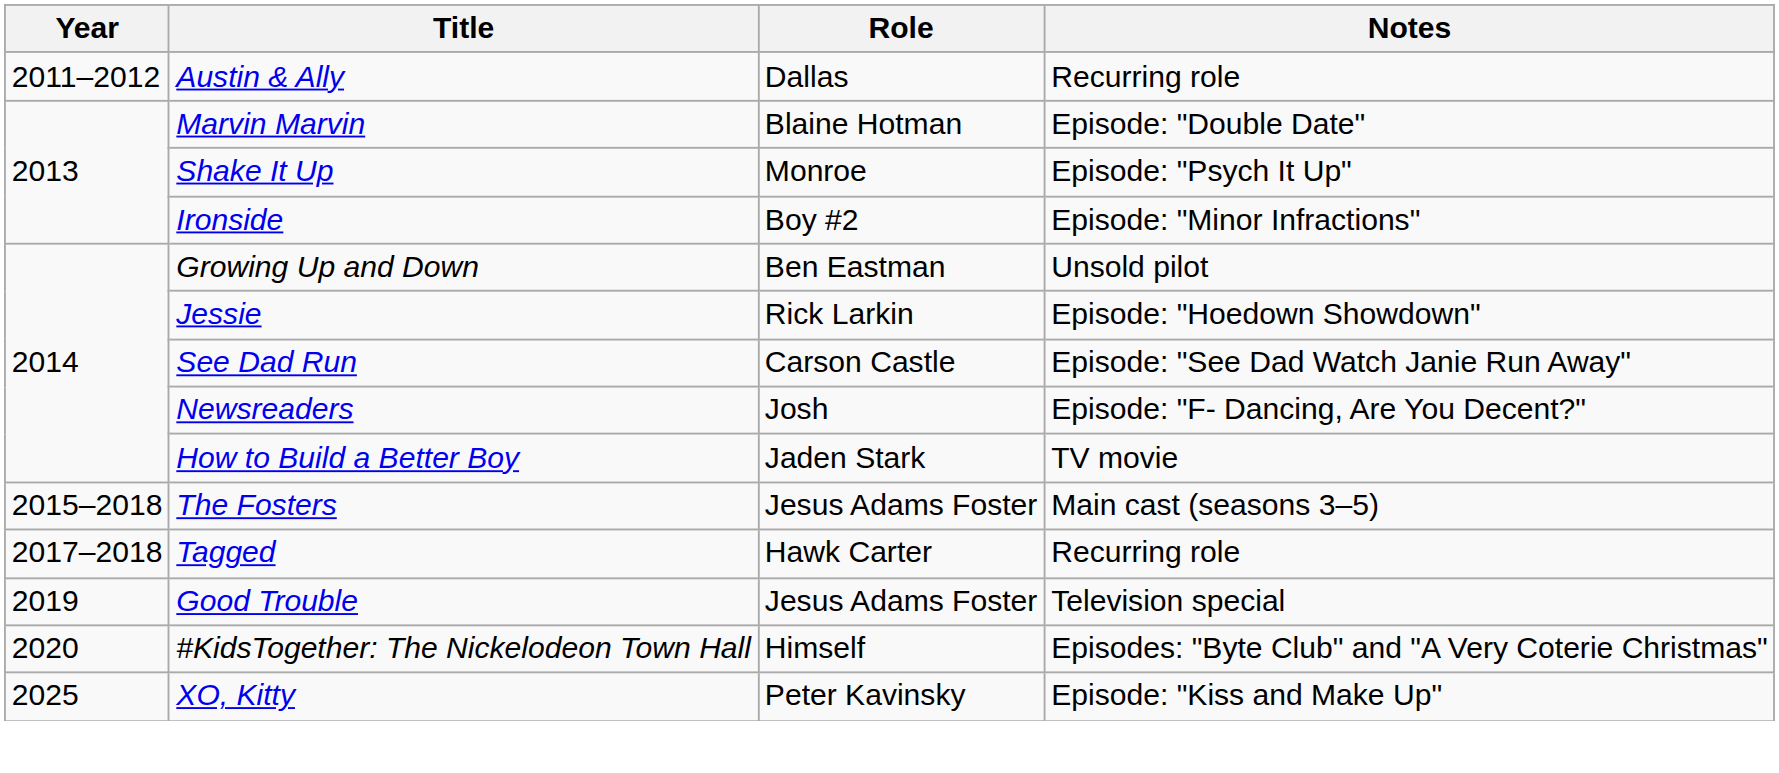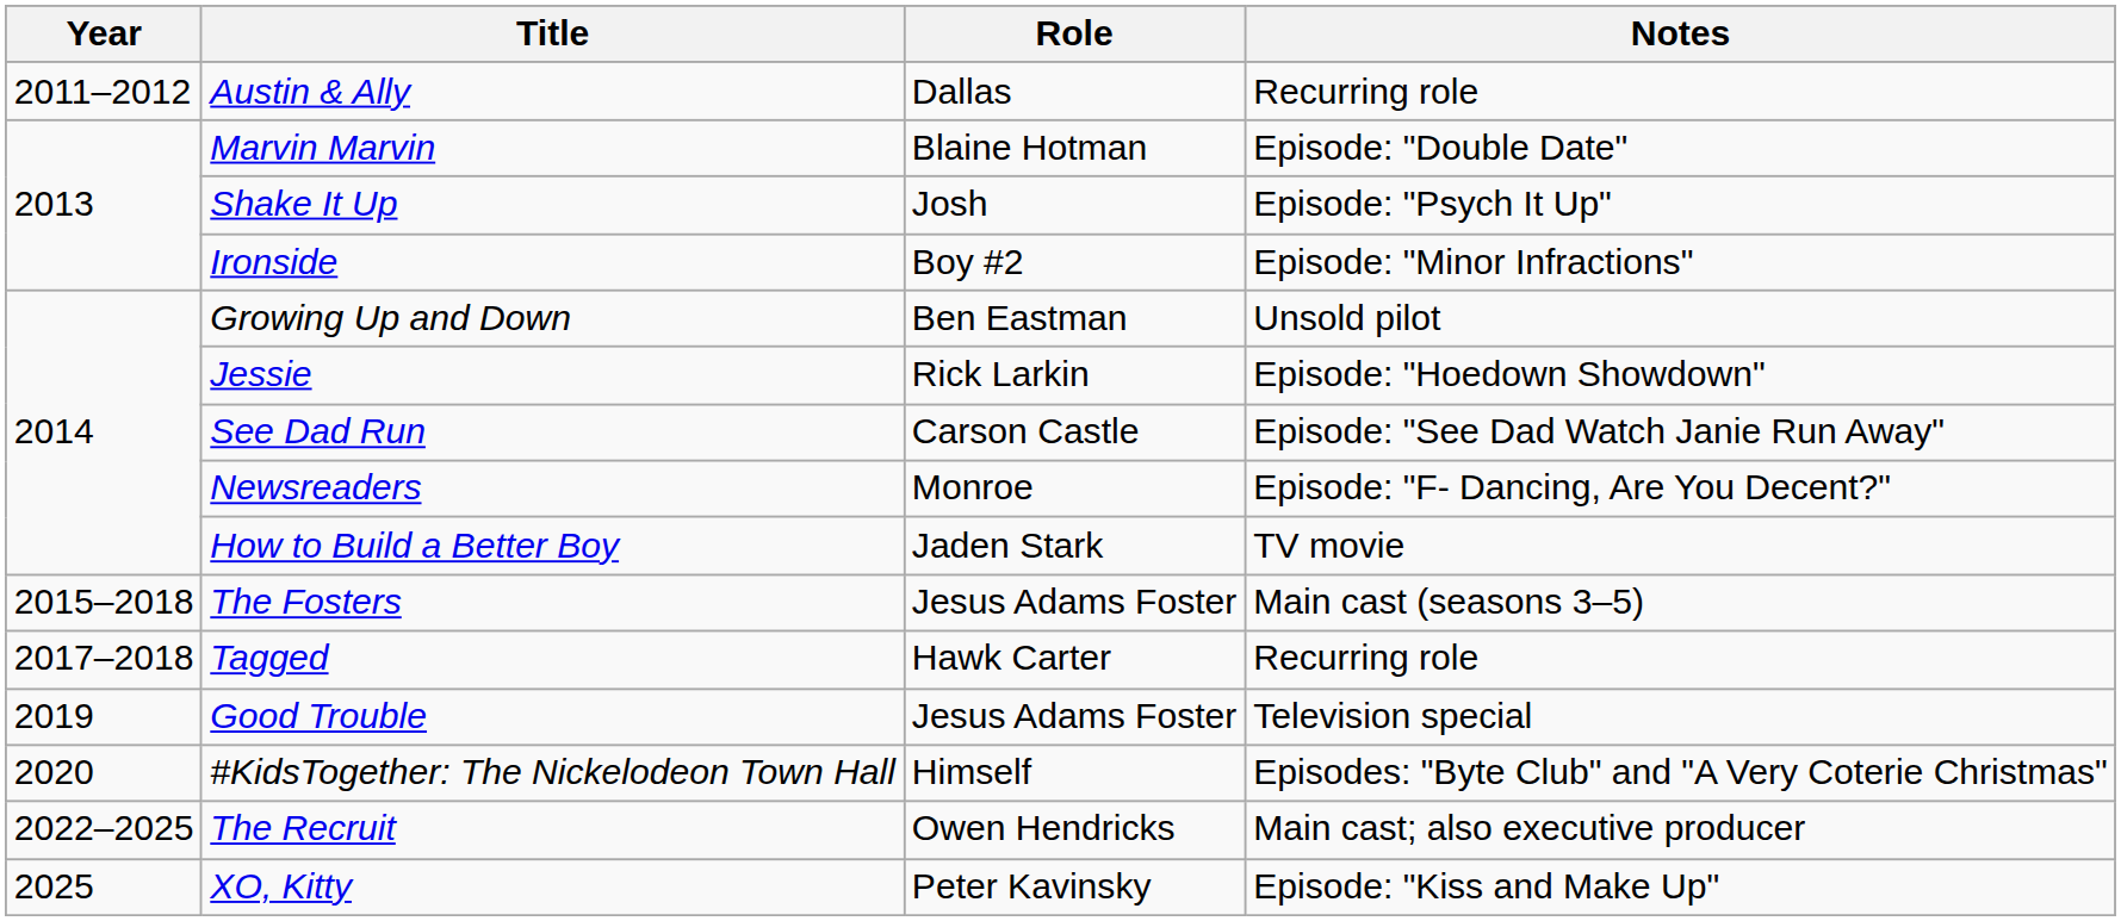 <table class="wikitable sortable">
 <tr>
 <th>Year</th>
 <th>Title</th>
 <th>Role</th>
 <th>Notes</th>
 </tr>
 <tr>
 <td>2011–2012</td>
 <td><em><a href='#'>Austin & Ally</a></em></td>
 <td>Dallas</td>
 <td>Recurring role</td>
 </tr>
 <tr>
 <td rowspan="3">2013</td>
 <td><em><a href='#'>Marvin Marvin</a></em></td>
 <td>Blaine Hotman</td>
 <td>Episode: "Double Date"</td>
 </tr>
 <tr>
 <td><em><a href='#'>Shake It Up</a></em></td>
-<td>Monroe</td>
+<td>Josh</td>
 <td>Episode: "Psych It Up"</td>
 </tr>
 <tr>
 <td><em><a href='#'>Ironside</a></em></td>
 <td>Boy #2</td>
 <td>Episode: "Minor Infractions"</td>
 </tr>
 <tr>
 <td rowspan="5">2014</td>
 <td><em>Growing Up and Down</em></td>
 <td>Ben Eastman</td>
 <td>Unsold pilot</td>
 </tr>
 <tr>
 <td><em><a href='#'>Jessie</a></em></td>
 <td>Rick Larkin</td>
 <td>Episode: "Hoedown Showdown"</td>
 </tr>
 <tr>
 <td><em><a href='#'>See Dad Run</a></em></td>
 <td>Carson Castle</td>
 <td>Episode: "See Dad Watch Janie Run Away"</td>
 </tr>
 <tr>
 <td><em><a href='#'>Newsreaders</a></em></td>
-<td>Josh</td>
+<td>Monroe</td>
 <td>Episode: "F- Dancing, Are You Decent?"</td>
 </tr>
 <tr>
 <td><em><a href='#'>How to Build a Better Boy</a></em></td>
 <td>Jaden Stark</td>
 <td>TV movie</td>
 </tr>
 <tr>
 <td>2015–2018</td>
 <td><em><a href='#'>The Fosters</a></em></td>
 <td>Jesus Adams Foster</td>
 <td>Main cast (seasons 3–5)</td>
 </tr>
 <tr>
 <td>2017–2018</td>
 <td><em><a href='#'>Tagged</a></em></td>
 <td>Hawk Carter</td>
 <td>Recurring role</td>
 </tr>
 <tr>
 <td>2019</td>
 <td><em><a href='#'>Good Trouble</a></em></td>
 <td>Jesus Adams Foster</td>
 <td>Television special</td>
 </tr>
 <tr>
 <td>2020</td>
 <td><em>#KidsTogether: The Nickelodeon Town Hall</em></td>
 <td>Himself</td>
 <td>Episodes: "Byte Club" and "A Very Coterie Christmas"</td>
 </tr>
 <tr>
+<td>2022–2025</td>
+<td><em><a href='#'>The Recruit</a></em></td>
+<td>Owen Hendricks</td>
+<td>Main cast; also executive producer</td>
+</tr>
+<tr>
 <td>2025</td>
 <td><em><a href='#'>XO, Kitty</a></em></td>
 <td>Peter Kavinsky</td>
 <td>Episode: "Kiss and Make Up"</td>
 </tr>
 </table>
